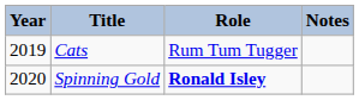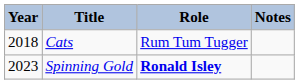 <table class="wikitable" style="font-size:90%">
 <tr style="text-align:center;">
 <th style="background:#B0C4DE;">Year</th>
 <th style="background:#B0C4DE;">Title</th>
 <th style="background:#B0C4DE;">Role</th>
 <th style="background:#B0C4DE;">Notes</th>
 </tr>
 <tr>
-<td>2019</td>
+<td>2018</td>
 <td><em><a href='#'>Cats</a></em></td>
 <td><a href='#'>Rum Tum Tugger</a></td>
 <td></td>
 </tr>
 <tr>
-<td>2020</td>
+<td>2023</td>
 <td><em><a href='#'>Spinning Gold</a></em></td>
 <td><strong><a href='#'>Ronald Isley</a></strong></td>
 <td></td>
 </tr>
 </table>
